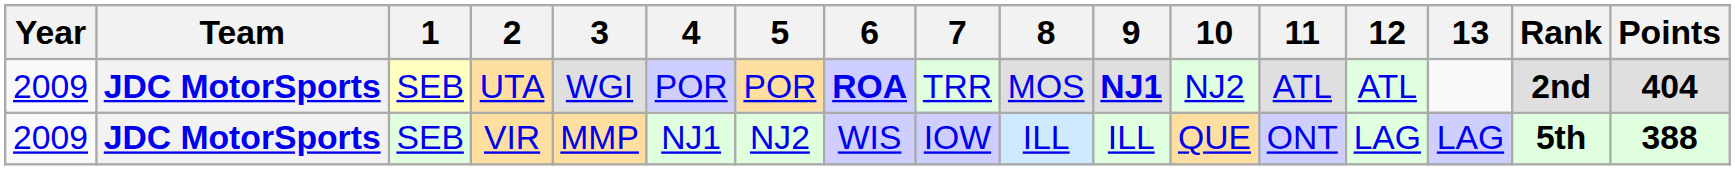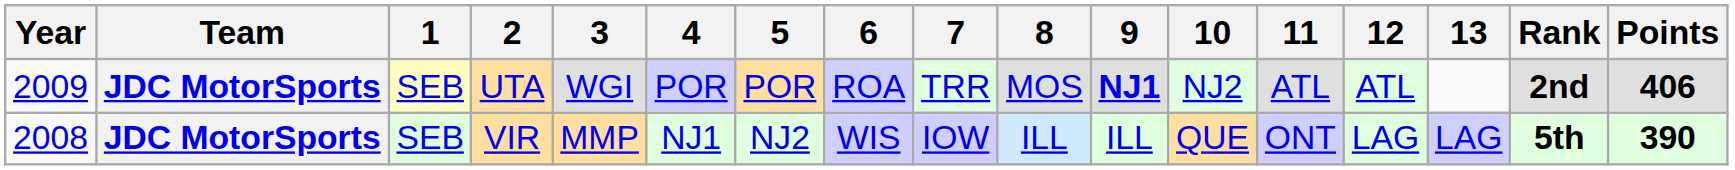 <table class="wikitable" style="text-align:center; font-size:90%">
 <tr>
 <th>Year</th>
 <th>Team</th>
 <th>1</th>
 <th>2</th>
 <th>3</th>
 <th>4</th>
 <th>5</th>
 <th>6</th>
 <th>7</th>
 <th>8</th>
 <th>9</th>
 <th>10</th>
 <th>11</th>
 <th>12</th>
 <th>13</th>
 <th>Rank</th>
 <th>Points</th>
 </tr>
 <tr>
 <td><a href='#'>2009</a></td>
 <th><a href='#'>JDC MotorSports</a></th>
 <td style="background:#FFFFBF;"><a href='#'>SEB</a><br> </td>
 <td style="background:#FFDF9F;"><a href='#'>UTA</a><br> </td>
 <td style="background:#DFDFDF;"><a href='#'>WGI</a> <br></td>
 <td style="background:#CFCFFF;"><a href='#'>POR</a><br> </td>
 <td style="background:#FFDF9F;"><a href='#'>POR</a> <br></td>
-<td style="background:#CFCFFF;"><strong><a href='#'>ROA</a><br> </strong></td>
+<td style="background:#CFCFFF;"><a href='#'>ROA</a><br> </td>
 <td style="background:#DFFFDF;"><a href='#'>TRR</a><br></td>
 <td style="background:#DFDFDF;"><a href='#'>MOS</a><br> </td>
 <td style="background:#DFDFDF;"><strong><a href='#'>NJ1</a><br> </strong></td>
 <td style="background:#DFFFDF;"><a href='#'>NJ2</a><br> </td>
 <td style="background:#DFDFDF;"><a href='#'>ATL</a><br> </td>
 <td style="background:#DFFFDF;"><a href='#'>ATL</a><br></td>
 <td></td>
 <td style="background:#DFDFDF;"><strong>2nd</strong></td>
-<td style="background:#DFDFDF;"><strong>404</strong></td>
+<td style="background:#DFDFDF;"><strong>406</strong></td>
 </tr>
 <tr>
-<td><a href='#'>2009</a></td>
+<td><a href='#'>2008</a></td>
 <th><a href='#'>JDC MotorSports</a></th>
 <td style="background:#DFFFDF;"><a href='#'>SEB</a><br></td>
 <td style="background:#FFDF9F;"><a href='#'>VIR</a><br></td>
 <td style="background:#FFDF9F;"><a href='#'>MMP</a><br></td>
 <td style="background:#DFFFDF;"><a href='#'>NJ1</a><br></td>
 <td style="background:#DFFFDF;"><a href='#'>NJ2</a><br></td>
 <td style="background:#CFCFFF;"><a href='#'>WIS</a><br></td>
 <td style="background:#CFCFFF;"><a href='#'>IOW</a><br></td>
 <td style="background:#CFEAFF;"><a href='#'>ILL</a><br></td>
 <td style="background:#DFFFDF;"><a href='#'>ILL</a><em><br></em></td>
 <td style="background:#FFDF9F;"><a href='#'>QUE</a><br></td>
 <td style="background:#CFCFFF;"><a href='#'>ONT</a><br></td>
 <td style="background:#DFFFDF;"><a href='#'>LAG</a> <br></td>
 <td style="background:#CFCFFF;"><a href='#'>LAG</a><br></td>
 <td style="background:#DFFFDF;"><strong>5th</strong></td>
-<td style="background:#DFFFDF;"><strong>388</strong></td>
+<td style="background:#DFFFDF;"><strong>390</strong></td>
 </tr>
 </table>
